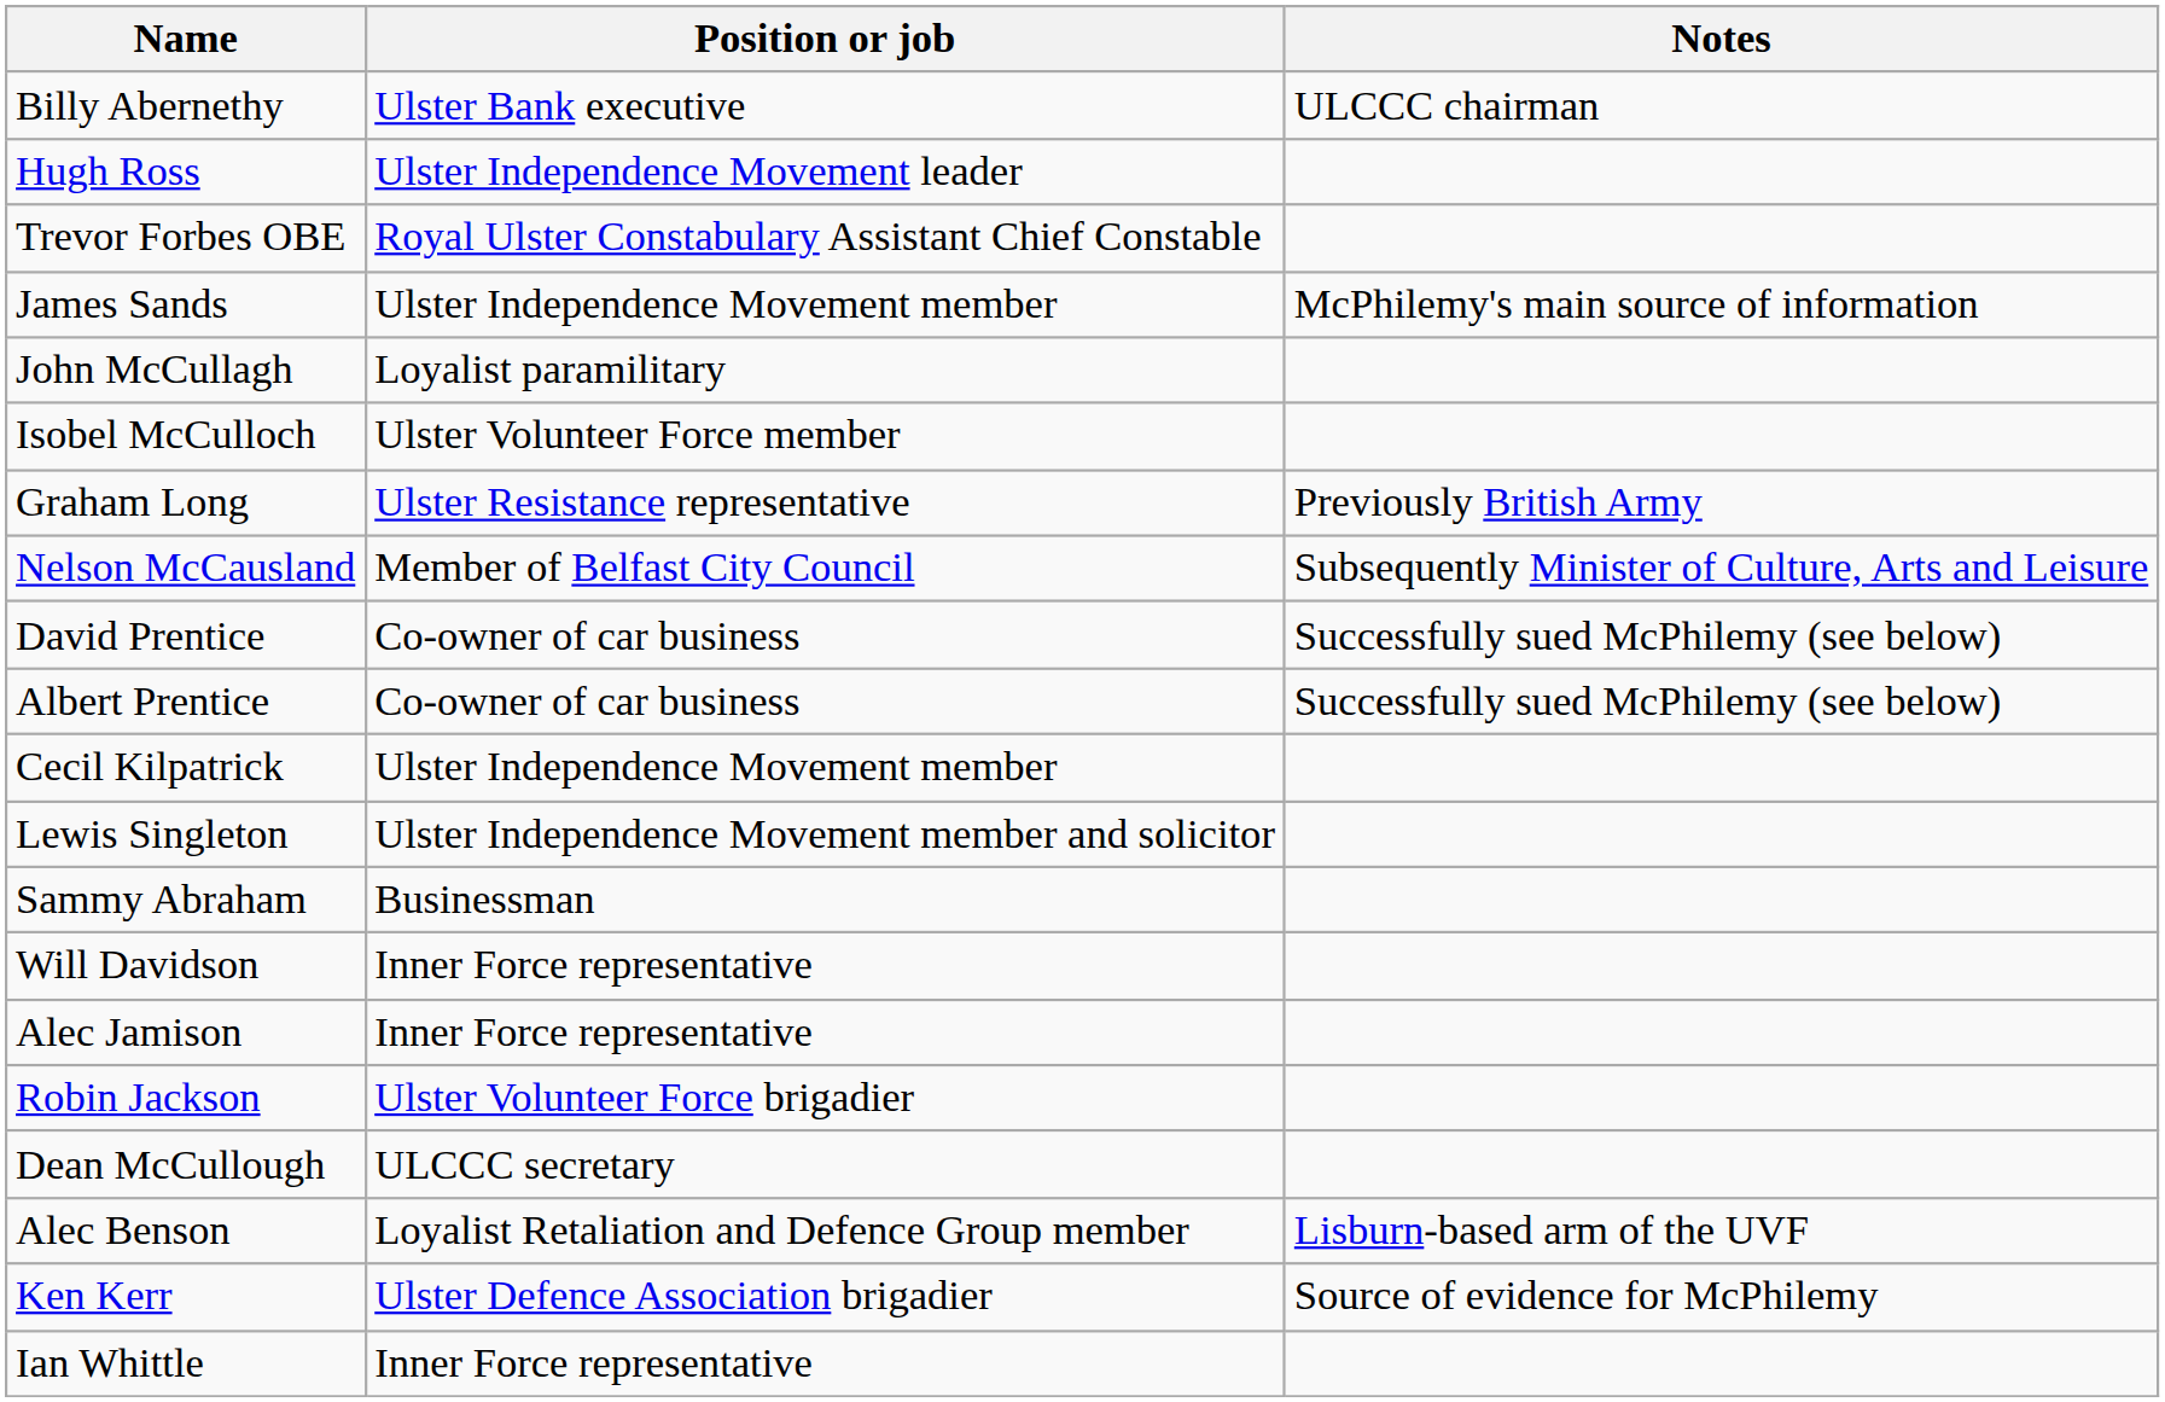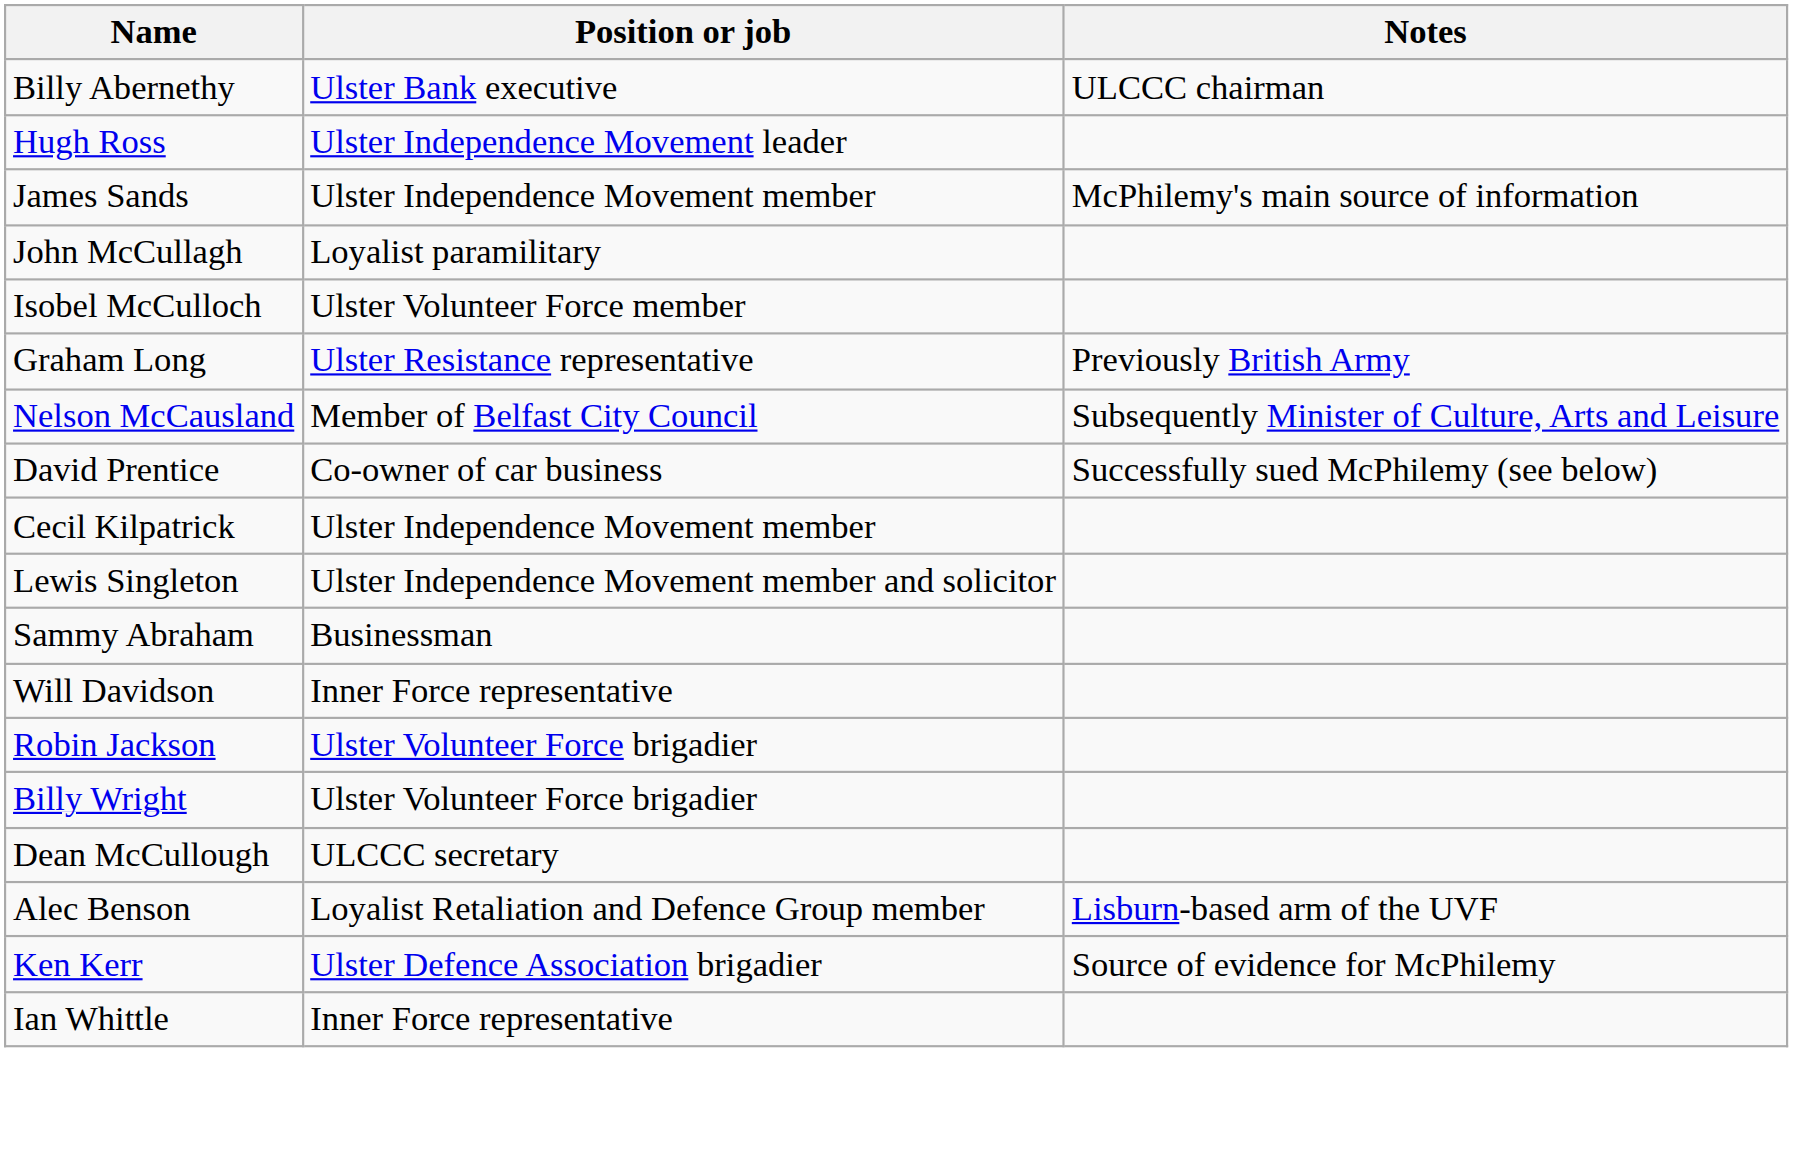 <table class="wikitable sortable">
 <tr>
 <th>Name</th>
 <th>Position or job</th>
 <th>Notes</th>
 </tr>
 <tr>
 <td>Billy Abernethy</td>
 <td><a href='#'>Ulster Bank</a> executive</td>
 <td>ULCCC chairman</td>
 </tr>
 <tr>
 <td><a href='#'>Hugh Ross</a></td>
 <td><a href='#'>Ulster Independence Movement</a> leader</td>
-<td></td>
-</tr>
-<tr>
-<td>Trevor Forbes OBE</td>
-<td><a href='#'>Royal Ulster Constabulary</a> Assistant Chief Constable</td>
 <td></td>
 </tr>
 <tr>
 <td>James Sands</td>
 <td>Ulster Independence Movement member</td>
 <td>McPhilemy's main source of information</td>
 </tr>
 <tr>
 <td>John McCullagh</td>
 <td>Loyalist paramilitary</td>
 <td></td>
 </tr>
 <tr>
 <td>Isobel McCulloch</td>
 <td>Ulster Volunteer Force member</td>
 <td></td>
 </tr>
 <tr>
 <td>Graham Long</td>
 <td><a href='#'>Ulster Resistance</a> representative</td>
 <td>Previously <a href='#'>British Army</a></td>
 </tr>
 <tr>
 <td><a href='#'>Nelson McCausland</a></td>
 <td>Member of <a href='#'>Belfast City Council</a></td>
 <td>Subsequently <a href='#'>Minister of Culture, Arts and Leisure</a></td>
 </tr>
 <tr>
 <td>David Prentice</td>
 <td>Co-owner of car business</td>
 <td>Successfully sued McPhilemy (see below)</td>
 </tr>
 <tr>
-<td>Albert Prentice</td>
-<td>Co-owner of car business</td>
-<td>Successfully sued McPhilemy (see below)</td>
-</tr>
-<tr>
 <td>Cecil Kilpatrick</td>
 <td>Ulster Independence Movement member</td>
 <td></td>
 </tr>
 <tr>
 <td>Lewis Singleton</td>
 <td>Ulster Independence Movement member and solicitor</td>
 <td></td>
 </tr>
 <tr>
 <td>Sammy Abraham</td>
 <td>Businessman</td>
 <td></td>
 </tr>
 <tr>
 <td>Will Davidson</td>
 <td>Inner Force representative</td>
 <td></td>
 </tr>
 <tr>
-<td>Alec Jamison</td>
-<td>Inner Force representative</td>
+<td><a href='#'>Robin Jackson</a></td>
+<td><a href='#'>Ulster Volunteer Force</a> brigadier</td>
 <td></td>
 </tr>
 <tr>
-<td><a href='#'>Robin Jackson</a></td>
-<td><a href='#'>Ulster Volunteer Force</a> brigadier</td>
+<td><a href='#'>Billy Wright</a></td>
+<td>Ulster Volunteer Force brigadier</td>
 <td></td>
 </tr>
 <tr>
 <td>Dean McCullough</td>
 <td>ULCCC secretary</td>
 <td></td>
 </tr>
 <tr>
 <td>Alec Benson</td>
 <td>Loyalist Retaliation and Defence Group member</td>
 <td><a href='#'>Lisburn</a>-based arm of the UVF</td>
 </tr>
 <tr>
 <td><a href='#'>Ken Kerr</a></td>
 <td><a href='#'>Ulster Defence Association</a> brigadier</td>
 <td>Source of evidence for McPhilemy</td>
 </tr>
 <tr>
 <td>Ian Whittle</td>
 <td>Inner Force representative</td>
 <td></td>
 </tr>
 </table>
